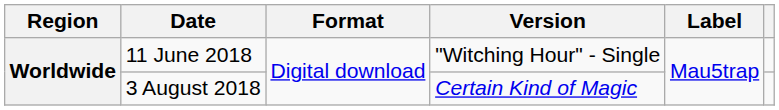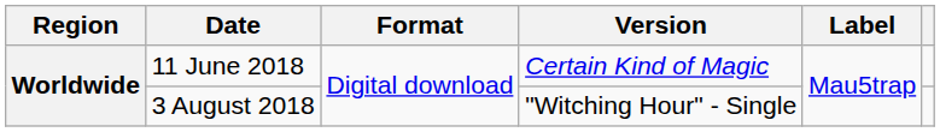 <table class="wikitable plainrowheaders">
 <tr>
 <th>Region</th>
 <th>Date</th>
 <th>Format</th>
 <th>Version</th>
 <th>Label</th>
 <th></th>
 </tr>
 <tr>
 <th scope="row" rowspan="2">Worldwide</th>
 <td>11 June 2018</td>
 <td rowspan="2"><a href='#'>Digital download</a></td>
-<td>"Witching Hour" - Single</td>
+<td><em><a href='#'>Certain Kind of Magic</a></em></td>
 <td rowspan="2"><a href='#'>Mau5trap</a></td>
 <td></td>
 </tr>
 <tr>
 <td>3 August 2018</td>
-<td><em><a href='#'>Certain Kind of Magic</a></em></td>
+<td>"Witching Hour" - Single</td>
 <td></td>
 </tr>
 </table>
